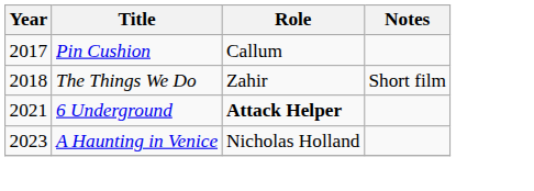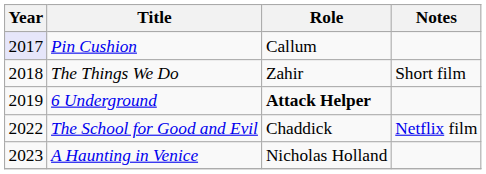 <table class="wikitable sortable">
 <tr>
 <th>Year</th>
 <th>Title</th>
 <th>Role</th>
 <th class="unsortable">Notes</th>
 </tr>
 <tr>
-<td>2017</td>
+<td style="background: lavender;">2017</td>
 <td><em><a href='#'>Pin Cushion</a></em></td>
 <td>Callum</td>
 <td></td>
 </tr>
 <tr>
 <td>2018</td>
 <td><em>The Things We Do</em></td>
 <td>Zahir</td>
 <td>Short film</td>
 </tr>
 <tr>
-<td>2021</td>
+<td>2019</td>
 <td><em><a href='#'>6 Underground</a></em></td>
 <td><strong>Attack Helper</strong></td>
 <td></td>
+</tr>
+<tr>
+<td>2022</td>
+<td><em><a href='#'>The School for Good and Evil</a></em></td>
+<td>Chaddick</td>
+<td><a href='#'>Netflix</a> film</td>
 </tr>
 <tr>
 <td>2023</td>
 <td><em><a href='#'>A Haunting in Venice</a></em></td>
 <td>Nicholas Holland</td>
 <td></td>
 </tr>
 <tr>
 </tr>
 </table>
